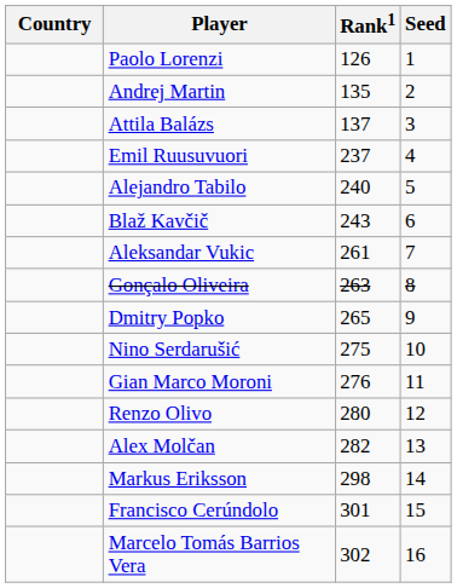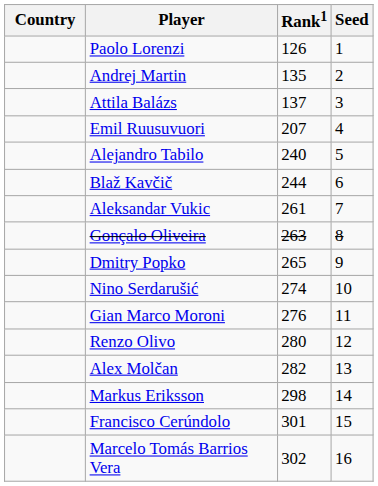 <table class="sortable wikitable">
 <tr>
 <th width="70">Country</th>
 <th width="175">Player</th>
 <th>Rank<sup>1</sup></th>
 <th>Seed</th>
 </tr>
 <tr>
 <td></td>
 <td><a href='#'>Paolo Lorenzi</a></td>
 <td>126</td>
 <td>1</td>
 </tr>
 <tr>
 <td></td>
 <td><a href='#'>Andrej Martin</a></td>
 <td>135</td>
 <td>2</td>
 </tr>
 <tr>
 <td></td>
 <td><a href='#'>Attila Balázs</a></td>
 <td>137</td>
 <td>3</td>
 </tr>
 <tr>
 <td></td>
 <td><a href='#'>Emil Ruusuvuori</a></td>
-<td>237</td>
+<td>207</td>
 <td>4</td>
 </tr>
 <tr>
 <td></td>
 <td><a href='#'>Alejandro Tabilo</a></td>
 <td>240</td>
 <td>5</td>
 </tr>
 <tr>
 <td></td>
 <td><a href='#'>Blaž Kavčič</a></td>
-<td>243</td>
+<td>244</td>
 <td>6</td>
 </tr>
 <tr>
 <td></td>
 <td><a href='#'>Aleksandar Vukic</a></td>
 <td>261</td>
 <td>7</td>
 </tr>
 <tr>
 <td><s></s></td>
 <td><s><a href='#'>Gonçalo Oliveira</a></s></td>
 <td><s>263</s></td>
 <td><s>8</s></td>
 </tr>
 <tr>
 <td></td>
 <td><a href='#'>Dmitry Popko</a></td>
 <td>265</td>
 <td>9</td>
 </tr>
 <tr>
 <td></td>
 <td><a href='#'>Nino Serdarušić</a></td>
-<td>275</td>
+<td>274</td>
 <td>10</td>
 </tr>
 <tr>
 <td></td>
 <td><a href='#'>Gian Marco Moroni</a></td>
 <td>276</td>
 <td>11</td>
 </tr>
 <tr>
 <td></td>
 <td><a href='#'>Renzo Olivo</a></td>
 <td>280</td>
 <td>12</td>
 </tr>
 <tr>
 <td></td>
 <td><a href='#'>Alex Molčan</a></td>
 <td>282</td>
 <td>13</td>
 </tr>
 <tr>
 <td></td>
 <td><a href='#'>Markus Eriksson</a></td>
 <td>298</td>
 <td>14</td>
 </tr>
 <tr>
 <td></td>
 <td><a href='#'>Francisco Cerúndolo</a></td>
 <td>301</td>
 <td>15</td>
 </tr>
 <tr>
 <td></td>
 <td><a href='#'>Marcelo Tomás Barrios Vera</a></td>
 <td>302</td>
 <td>16</td>
 </tr>
 </table>
